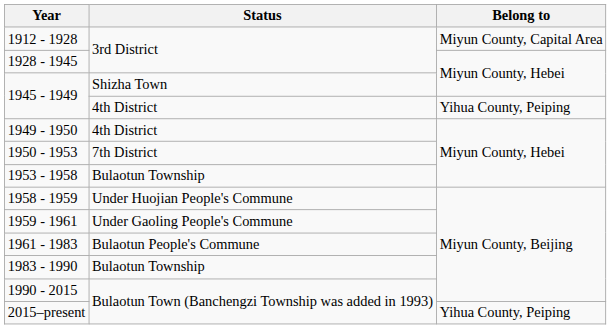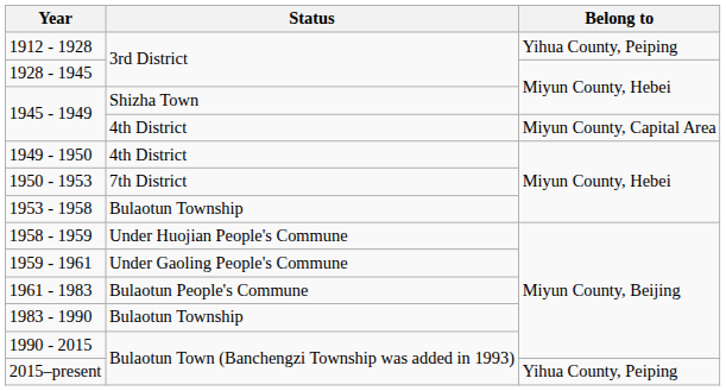 <table class="wikitable">
 <tr>
 <th>Year</th>
 <th>Status</th>
 <th>Belong to</th>
 </tr>
 <tr>
 <td>1912 - 1928</td>
 <td rowspan="2">3rd District</td>
-<td>Miyun County, Capital Area</td>
+<td>Yihua County, Peiping</td>
 </tr>
 <tr>
 <td>1928 - 1945</td>
 <td rowspan="2">Miyun County, Hebei</td>
 </tr>
 <tr>
 <td rowspan="2">1945 - 1949</td>
 <td>Shizha Town</td>
 </tr>
 <tr>
 <td>4th District</td>
-<td>Yihua County, Peiping</td>
+<td>Miyun County, Capital Area</td>
 </tr>
 <tr>
 <td>1949 - 1950</td>
 <td>4th District</td>
 <td rowspan="3">Miyun County, Hebei</td>
 </tr>
 <tr>
 <td>1950 - 1953</td>
 <td>7th District</td>
 </tr>
 <tr>
 <td>1953 - 1958</td>
 <td>Bulaotun Township</td>
 </tr>
 <tr>
 <td>1958 - 1959</td>
 <td>Under Huojian People's Commune</td>
 <td rowspan="5">Miyun County, Beijing</td>
 </tr>
 <tr>
 <td>1959 - 1961</td>
 <td>Under Gaoling People's Commune</td>
 </tr>
 <tr>
 <td>1961 - 1983</td>
 <td>Bulaotun People's Commune</td>
 </tr>
 <tr>
 <td>1983 - 1990</td>
 <td>Bulaotun Township</td>
 </tr>
 <tr>
 <td>1990 - 2015</td>
 <td rowspan="2">Bulaotun Town (Banchengzi Township was added in 1993)</td>
 </tr>
 <tr>
 <td>2015–present</td>
 <td>Yihua County, Peiping</td>
 </tr>
 </table>
